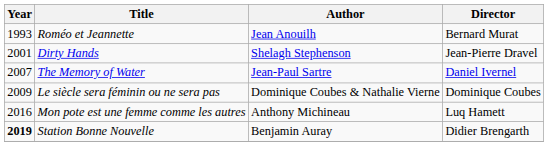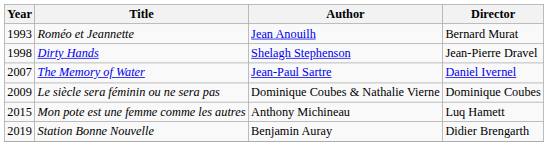 <table class="wikitable">
 <tr>
 <th>Year</th>
 <th>Title</th>
 <th>Author</th>
 <th>Director</th>
 </tr>
 <tr>
 <td>1993</td>
 <td><em>Roméo et Jeannette</em></td>
 <td><a href='#'>Jean Anouilh</a></td>
 <td>Bernard Murat</td>
 </tr>
 <tr>
-<td>2001</td>
+<td>1998</td>
 <td><em><a href='#'>Dirty Hands</a></em></td>
 <td><a href='#'>Shelagh Stephenson</a></td>
 <td>Jean-Pierre Dravel</td>
 </tr>
 <tr>
 <td>2007</td>
 <td><em><a href='#'>The Memory of Water</a></em></td>
 <td><a href='#'>Jean-Paul Sartre</a></td>
 <td><a href='#'>Daniel Ivernel</a></td>
 </tr>
 <tr>
 <td>2009</td>
 <td><em>Le siècle sera féminin ou ne sera pas</em></td>
 <td>Dominique Coubes & Nathalie Vierne</td>
 <td>Dominique Coubes</td>
 </tr>
 <tr>
-<td>2016</td>
+<td>2015</td>
 <td><em>Mon pote est une femme comme les autres</em></td>
 <td>Anthony Michineau</td>
 <td>Luq Hamett</td>
 </tr>
 <tr>
-<td><strong>2019</strong></td>
+<td>2019</td>
 <td><em>Station Bonne Nouvelle</em></td>
 <td>Benjamin Auray</td>
 <td>Didier Brengarth</td>
 </tr>
 <tr>
 </tr>
 </table>
